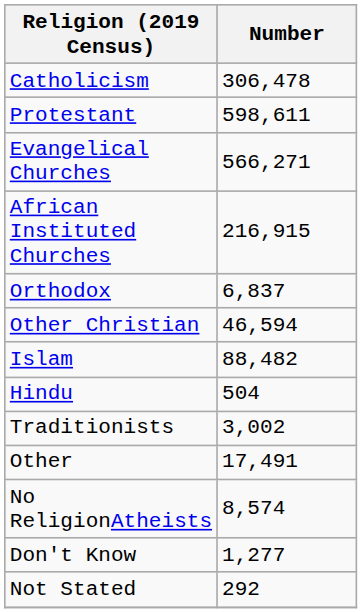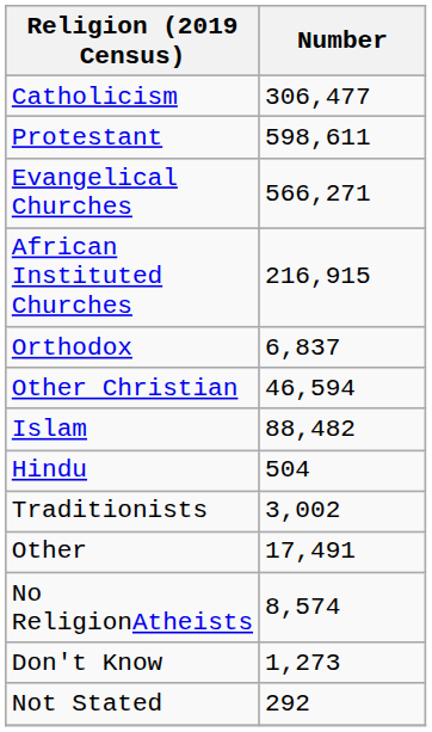 <table class="wikitable">
 <tr>
 <th style="width:100px;">Religion (2019 Census)</th>
 <th style="width:80px;">Number</th>
 </tr>
 <tr>
 <td><a href='#'>Catholicism</a></td>
-<td>306,478</td>
+<td>306,477</td>
 </tr>
 <tr>
 <td><a href='#'>Protestant</a></td>
 <td>598,611</td>
 </tr>
 <tr>
 <td><a href='#'>Evangelical Churches</a></td>
 <td>566,271</td>
 </tr>
 <tr>
 <td><a href='#'>African Instituted Churches</a></td>
 <td>216,915</td>
 </tr>
 <tr>
 <td><a href='#'>Orthodox</a></td>
 <td>6,837</td>
 </tr>
 <tr>
 <td><a href='#'>Other Christian</a></td>
 <td>46,594</td>
 </tr>
 <tr>
 <td><a href='#'>Islam</a></td>
 <td>88,482</td>
 </tr>
 <tr>
 <td><a href='#'>Hindu</a></td>
 <td>504</td>
 </tr>
 <tr>
 <td>Traditionists</td>
 <td>3,002</td>
 </tr>
 <tr>
 <td>Other</td>
 <td>17,491</td>
 </tr>
 <tr>
 <td>No Religion<a href='#'>Atheists</a></td>
 <td>8,574</td>
 </tr>
 <tr>
 <td>Don't Know</td>
-<td>1,277</td>
+<td>1,273</td>
 </tr>
 <tr>
 <td>Not Stated</td>
 <td>292</td>
 </tr>
 <tr>
 </tr>
 </table>
